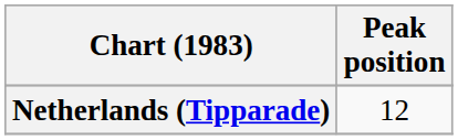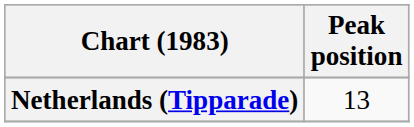 <table class="wikitable plainrowheaders" style="text-align:center">
 <tr>
 <th>Chart (1983)</th>
 <th>Peak<br>position</th>
 </tr>
 <tr>
 </tr>
 <tr>
 <th scope="row">Netherlands (<a href='#'>Tipparade</a>)</th>
-<td>12</td>
+<td>13</td>
 </tr>
 <tr>
 </tr>
 </table>
